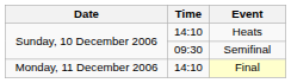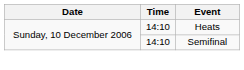 <table class = "wikitable" style="text-align:center;">
 <tr>
 <th width=220>Date</th>
 <th width=50>Time</th>
 <th width=100>Event</th>
 </tr>
 <tr>
 <td rowspan=2>Sunday, 10 December 2006</td>
 <td>14:10</td>
 <td>Heats</td>
 </tr>
 <tr>
-<td>09:30</td>
+<td>14:10</td>
 <td>Semifinal</td>
 </tr>
-<tr>
-<td>Monday, 11 December 2006</td>
-<td>14:10</td>
-<td bgcolor=ffffcc>Final</td>
-</tr>
 </table>
